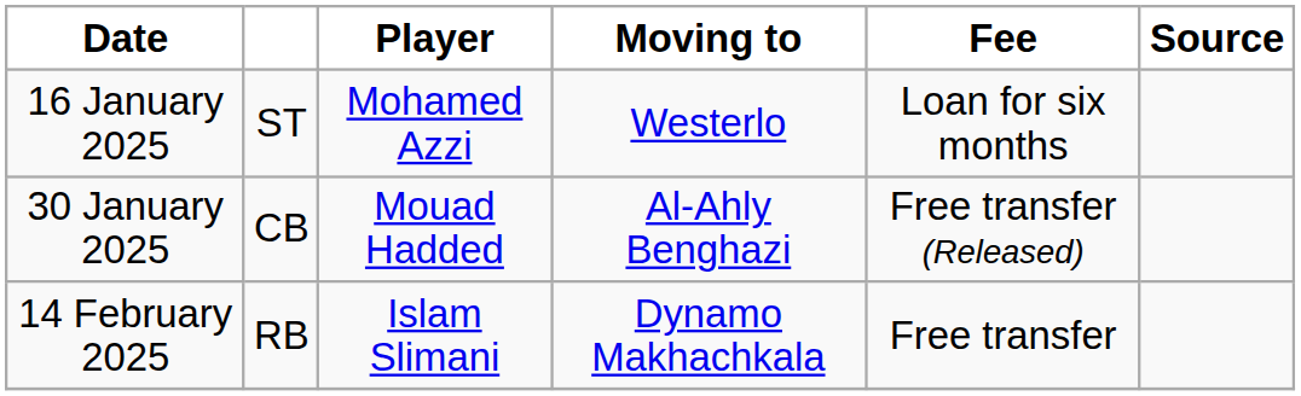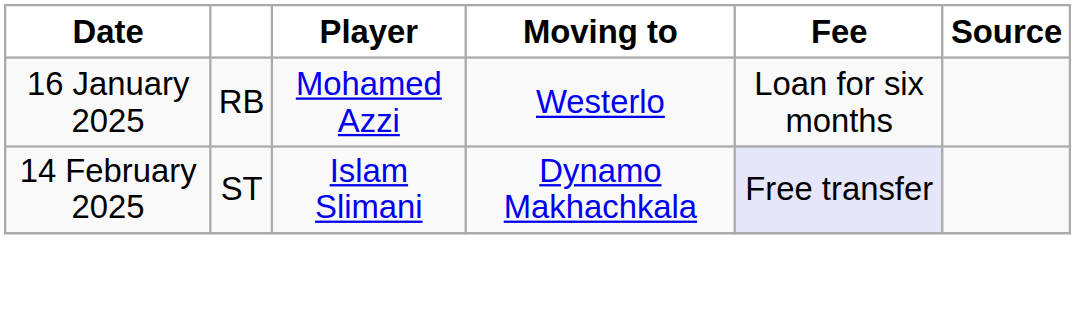 <table class="wikitable sortable" style="width:75%; text-align:center; font-size:90%; text-align:centre;">
 <tr>
 <th style="background:white; color:black; text-align:center;">Date</th>
 <th style="background:white; color:black; text-align:center;"></th>
 <th style="background:white; color:black; text-align:center;">Player</th>
 <th style="background:white; color:black; text-align:center;">Moving to</th>
 <th style="background:white; color:black; text-align:center;">Fee</th>
 <th style="background:white; color:black; text-align:center;">Source</th>
 </tr>
 <tr>
 <td>16 January 2025</td>
-<td>ST</td>
+<td>RB</td>
 <td> <a href='#'>Mohamed Azzi</a></td>
 <td> <a href='#'>Westerlo</a></td>
 <td>Loan for six months</td>
 <td></td>
 </tr>
 <tr>
-<td>30 January 2025</td>
-<td>CB</td>
-<td> <a href='#'>Mouad Hadded</a></td>
-<td> <a href='#'>Al-Ahly Benghazi</a></td>
-<td>Free transfer <small><em>(Released)</em></small></td>
-<td></td>
-</tr>
-<tr>
 <td>14 February 2025</td>
-<td>RB</td>
+<td>ST</td>
 <td> <a href='#'>Islam Slimani</a></td>
 <td> <a href='#'>Dynamo Makhachkala</a></td>
-<td>Free transfer</td>
+<td style="background: lavender;">Free transfer</td>
 <td></td>
 </tr>
 <tr>
 </tr>
 </table>
